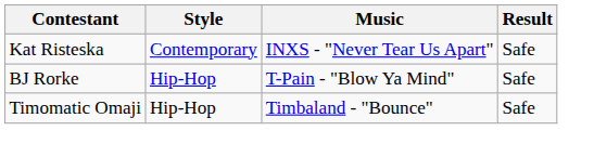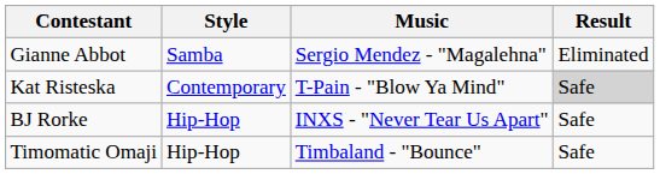 <table class="wikitable">
 <tr>
 <th>Contestant</th>
 <th>Style</th>
 <th>Music</th>
 <th>Result</th>
 </tr>
 <tr>
+<td>Gianne Abbot</td>
+<td><a href='#'>Samba</a></td>
+<td><a href='#'>Sergio Mendez</a> - "Magalehna"</td>
+<td>Eliminated</td>
+</tr>
+<tr>
 <td>Kat Risteska</td>
 <td><a href='#'>Contemporary</a></td>
-<td><a href='#'>INXS</a> - "<a href='#'>Never Tear Us Apart</a>"</td>
-<td>Safe</td>
+<td><a href='#'>T-Pain</a> - "Blow Ya Mind"</td>
+<td style="background: lightgrey;">Safe</td>
 </tr>
 <tr>
 <td>BJ Rorke</td>
 <td><a href='#'>Hip-Hop</a></td>
-<td><a href='#'>T-Pain</a> - "Blow Ya Mind"</td>
+<td><a href='#'>INXS</a> - "<a href='#'>Never Tear Us Apart</a>"</td>
 <td>Safe</td>
 </tr>
 <tr>
 <td>Timomatic Omaji</td>
 <td>Hip-Hop</td>
 <td><a href='#'>Timbaland</a> - "Bounce"</td>
 <td>Safe</td>
 </tr>
 </table>
